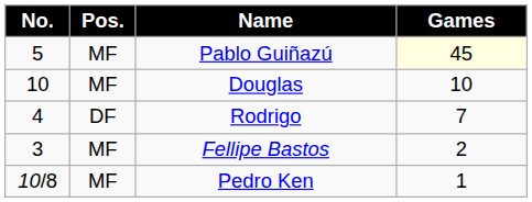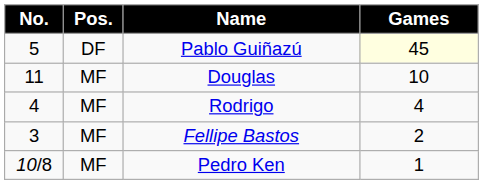 <table class="wikitable" style="text-align:center">
 <tr>
 <th style="background:#000000; color:white; text-align:center;" width=10%>No.</th>
 <th style="background:#000000; color:white; text-align:center;" width=10%>Pos.</th>
 <th style="background:#000000; color:white; text-align:center;" width=40%>Name</th>
 <th style="background:#000000; color:white; text-align:center;" width=20%>Games</th>
 </tr>
 <tr>
 <td>5</td>
-<td>MF</td>
+<td>DF</td>
 <td> <a href='#'>Pablo Guiñazú</a></td>
 <td style="background: lightyellow; text-align:center;">45</td>
 </tr>
 <tr>
-<td>10</td>
+<td>11</td>
 <td>MF</td>
 <td> <a href='#'>Douglas</a></td>
 <td style="text-align:center;">10</td>
 </tr>
 <tr>
 <td>4</td>
-<td>DF</td>
+<td>MF</td>
 <td> <a href='#'>Rodrigo</a></td>
-<td style="text-align:center;">7</td>
+<td style="text-align:center;">4</td>
 </tr>
 <tr>
 <td>3</td>
 <td>MF</td>
 <td> <em><a href='#'>Fellipe Bastos</a></em></td>
 <td style="text-align:center;">2</td>
 </tr>
 <tr>
 <td><em>10</em>/8</td>
 <td>MF</td>
 <td> <a href='#'>Pedro Ken</a></td>
 <td style="text-align:center;">1</td>
 </tr>
 </table>
